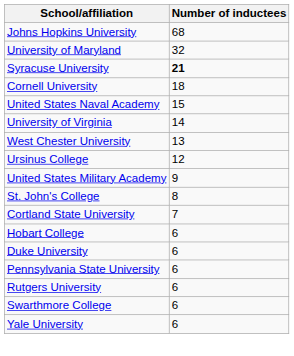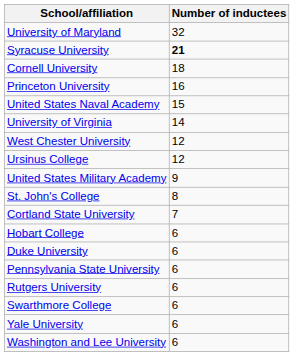 <table class="wikitable sortable">
 <tr>
 <th>School/affiliation</th>
 <th>Number of inductees</th>
-</tr>
-<tr>
-<td><a href='#'>Johns Hopkins University</a></td>
-<td>68</td>
 </tr>
 <tr>
 <td><a href='#'>University of Maryland</a></td>
 <td>32</td>
 </tr>
 <tr>
 <td><a href='#'>Syracuse University</a></td>
 <td><strong>21</strong></td>
 </tr>
 <tr>
 <td><a href='#'>Cornell University</a></td>
 <td>18</td>
 </tr>
 <tr>
+<td><a href='#'>Princeton University</a></td>
+<td>16</td>
+</tr>
+<tr>
 <td><a href='#'>United States Naval Academy</a></td>
 <td>15</td>
 </tr>
 <tr>
 <td><a href='#'>University of Virginia</a></td>
 <td>14</td>
 </tr>
 <tr>
 <td><a href='#'>West Chester University</a></td>
-<td>13</td>
+<td>12</td>
 </tr>
 <tr>
 <td><a href='#'>Ursinus College</a></td>
 <td>12</td>
 </tr>
 <tr>
 <td><a href='#'>United States Military Academy</a></td>
 <td>9</td>
 </tr>
 <tr>
 <td><a href='#'>St. John's College</a></td>
 <td>8</td>
 </tr>
 <tr>
 <td><a href='#'>Cortland State University</a></td>
 <td>7</td>
 </tr>
 <tr>
 <td><a href='#'>Hobart College</a></td>
 <td>6</td>
 </tr>
 <tr>
 <td><a href='#'>Duke University</a></td>
 <td>6</td>
 </tr>
 <tr>
 <td><a href='#'>Pennsylvania State University</a></td>
 <td>6</td>
 </tr>
 <tr>
 <td><a href='#'>Rutgers University</a></td>
 <td>6</td>
 </tr>
 <tr>
 <td><a href='#'>Swarthmore College</a></td>
 <td>6</td>
 </tr>
 <tr>
 <td><a href='#'>Yale University</a></td>
 <td>6</td>
 </tr>
+<tr>
+<td><a href='#'>Washington and Lee University</a></td>
+<td>6</td>
+</tr>
 </table>
